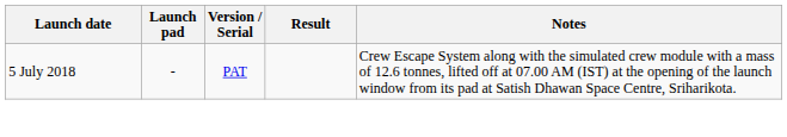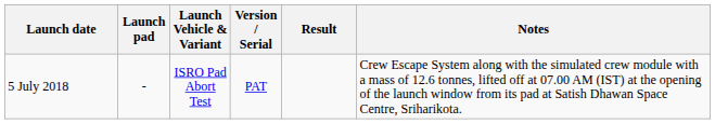 <table class="wikitable sortable">
 <tr>
 <th style="width:15%;">Launch date</th>
 <th style="width:7%;">Launch pad</th>
+<th style="width:8%;">Launch Vehicle & Variant</th>
 <th style="width:6%;">Version / <br>Serial <br></th>
 <th style="width:10%;">Result</th>
 <th style="width:47%;">Notes</th>
 </tr>
 <tr>
 <td>5 July 2018</td>
 <td align=center>-</td>
+<td align=center><a href='#'>ISRO Pad Abort Test</a></td>
 <td align=center><a href='#'>PAT</a></td>
 <td></td>
 <td>Crew Escape System along with the simulated crew module with a mass of 12.6 tonnes, lifted off at 07.00 AM (IST) at the opening of the launch window from its pad at Satish Dhawan Space Centre, Sriharikota.</td>
 </tr>
 </table>
